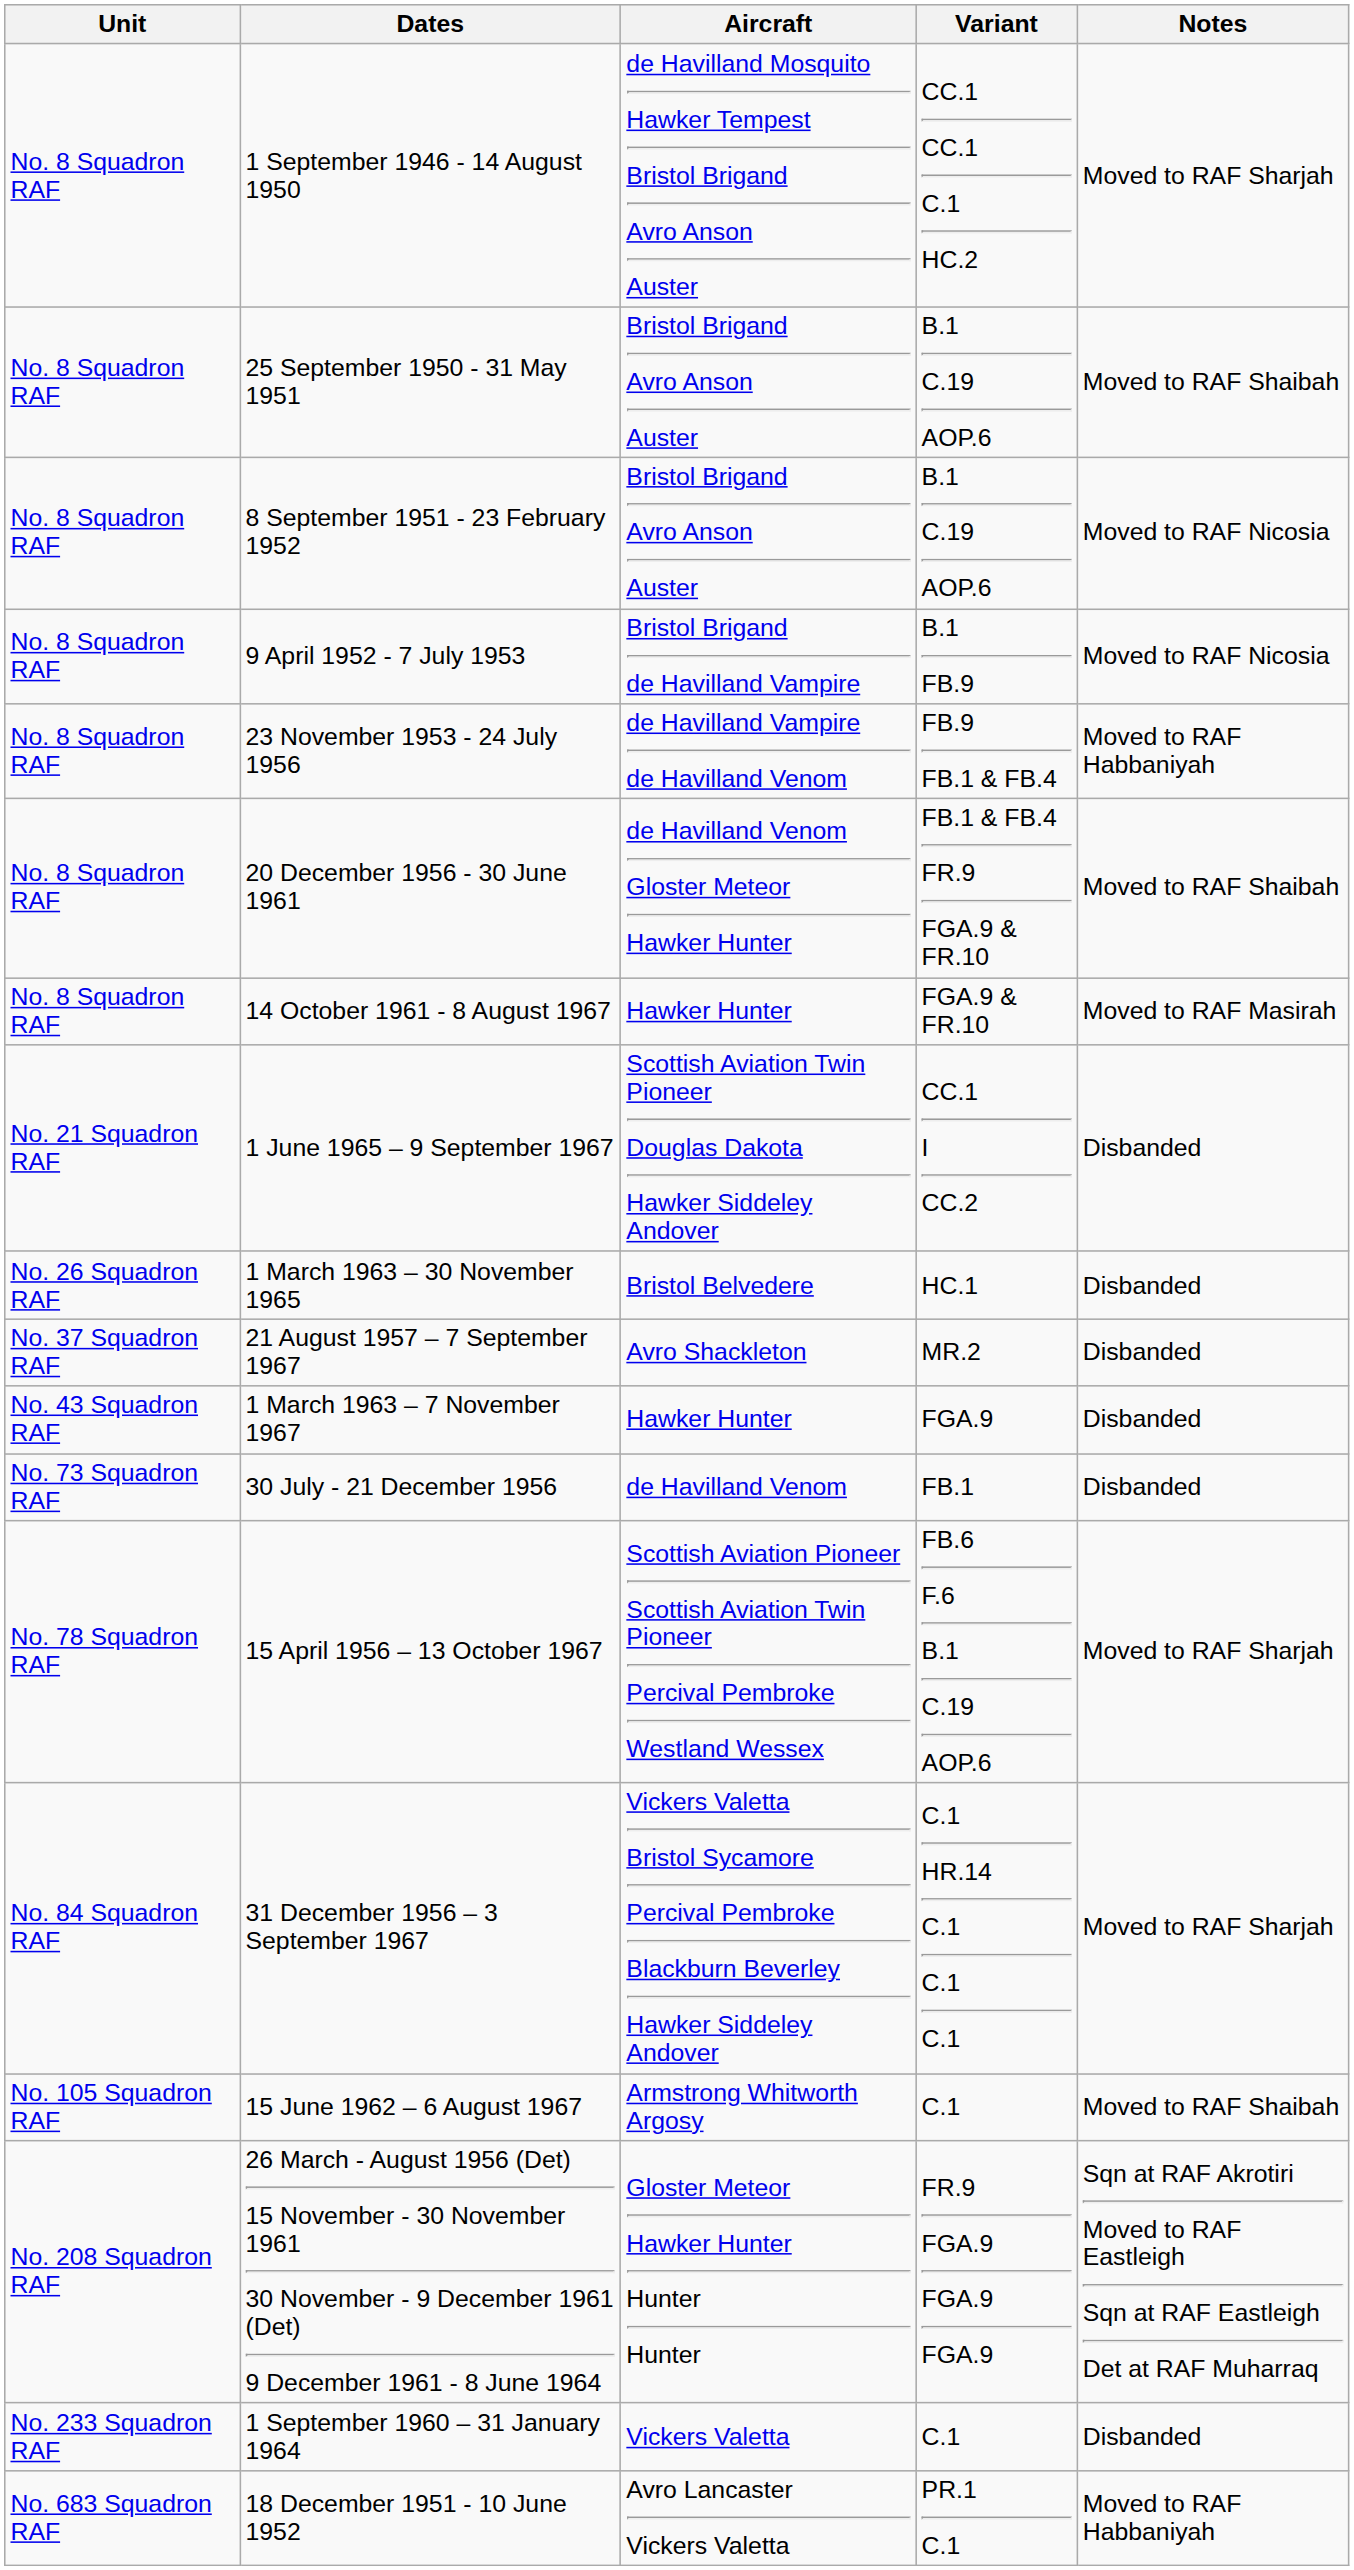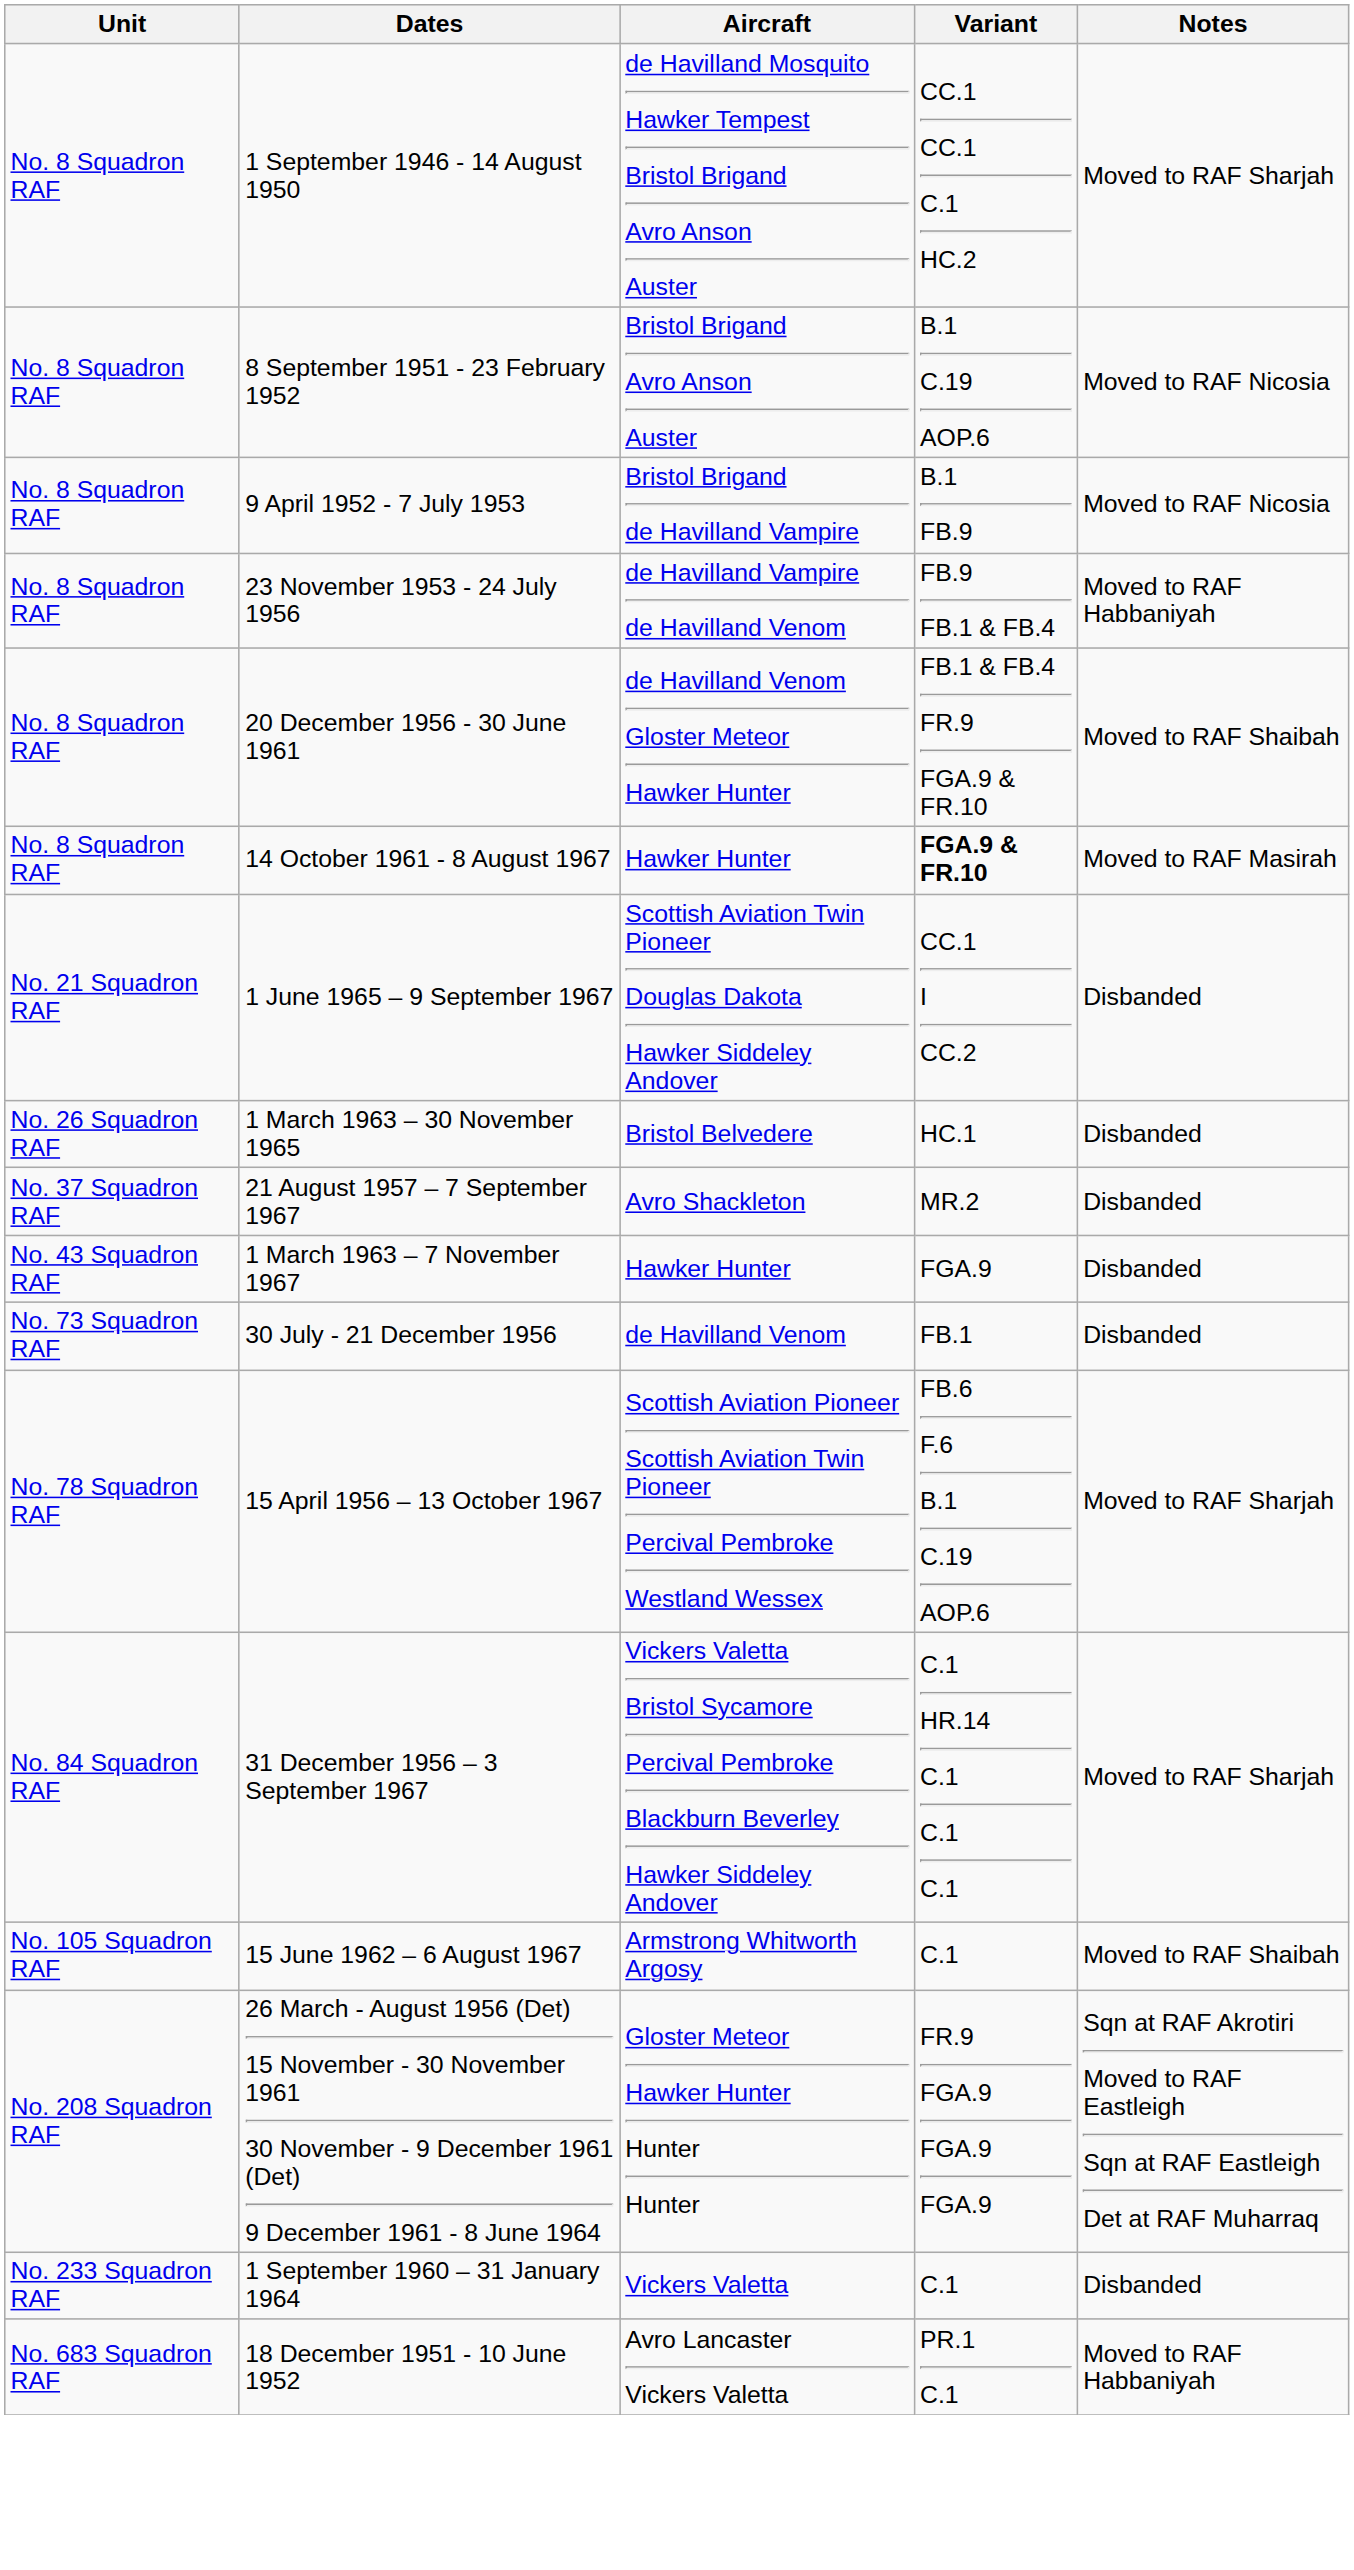 <table class="wikitable">
 <tr>
 <th>Unit</th>
 <th>Dates</th>
 <th>Aircraft</th>
 <th>Variant</th>
 <th>Notes</th>
 </tr>
 <tr>
 <td><a href='#'>No. 8 Squadron RAF</a></td>
 <td>1 September 1946 - 14 August 1950</td>
 <td><a href='#'>de Havilland Mosquito</a><hr><a href='#'>Hawker Tempest</a><hr><a href='#'>Bristol Brigand</a><hr><a href='#'>Avro Anson</a><hr><a href='#'>Auster</a></td>
 <td>CC.1<hr>CC.1<hr>C.1<hr>HC.2</td>
 <td>Moved to RAF Sharjah</td>
-</tr>
-<tr>
-<td><a href='#'>No. 8 Squadron RAF</a></td>
-<td>25 September 1950 - 31 May 1951</td>
-<td><a href='#'>Bristol Brigand</a><hr><a href='#'>Avro Anson</a><hr><a href='#'>Auster</a></td>
-<td>B.1<hr>C.19<hr>AOP.6</td>
-<td>Moved to RAF Shaibah</td>
 </tr>
 <tr>
 <td><a href='#'>No. 8 Squadron RAF</a></td>
 <td>8 September 1951 - 23 February 1952</td>
 <td><a href='#'>Bristol Brigand</a><hr><a href='#'>Avro Anson</a><hr><a href='#'>Auster</a></td>
 <td>B.1<hr>C.19<hr>AOP.6</td>
 <td>Moved to RAF Nicosia</td>
 </tr>
 <tr>
 <td><a href='#'>No. 8 Squadron RAF</a></td>
 <td>9 April 1952 - 7 July 1953</td>
 <td><a href='#'>Bristol Brigand</a><hr><a href='#'>de Havilland Vampire</a></td>
 <td>B.1<hr>FB.9</td>
 <td>Moved to RAF Nicosia</td>
 </tr>
 <tr>
 <td><a href='#'>No. 8 Squadron RAF</a></td>
 <td>23 November 1953 - 24 July 1956</td>
 <td><a href='#'>de Havilland Vampire</a><hr><a href='#'>de Havilland Venom</a></td>
 <td>FB.9<hr>FB.1 & FB.4</td>
 <td>Moved to RAF Habbaniyah</td>
 </tr>
 <tr>
 <td><a href='#'>No. 8 Squadron RAF</a></td>
 <td>20 December 1956 - 30 June 1961</td>
 <td><a href='#'>de Havilland Venom</a><hr><a href='#'>Gloster Meteor</a><hr><a href='#'>Hawker Hunter</a></td>
 <td>FB.1 & FB.4<hr>FR.9<hr>FGA.9 & FR.10</td>
 <td>Moved to RAF Shaibah</td>
 </tr>
 <tr>
 <td><a href='#'>No. 8 Squadron RAF</a></td>
 <td>14 October 1961 - 8 August 1967</td>
 <td><a href='#'>Hawker Hunter</a></td>
-<td>FGA.9 & FR.10</td>
+<td><strong>FGA.9 & FR.10</strong></td>
 <td>Moved to RAF Masirah</td>
 </tr>
 <tr>
 <td><a href='#'>No. 21 Squadron RAF</a></td>
 <td>1 June 1965 – 9 September 1967</td>
 <td><a href='#'>Scottish Aviation Twin Pioneer</a><hr><a href='#'>Douglas Dakota</a><hr><a href='#'>Hawker Siddeley Andover</a></td>
 <td>CC.1<hr>I<hr>CC.2</td>
 <td>Disbanded</td>
 </tr>
 <tr>
 <td><a href='#'>No. 26 Squadron RAF</a></td>
 <td>1 March 1963 – 30 November 1965</td>
 <td><a href='#'>Bristol Belvedere</a></td>
 <td>HC.1</td>
 <td>Disbanded</td>
 </tr>
 <tr>
 <td><a href='#'>No. 37 Squadron RAF</a></td>
 <td>21 August 1957 – 7 September 1967</td>
 <td><a href='#'>Avro Shackleton</a></td>
 <td>MR.2</td>
 <td>Disbanded</td>
 </tr>
 <tr>
 <td><a href='#'>No. 43 Squadron RAF</a></td>
 <td>1 March 1963 – 7 November 1967</td>
 <td><a href='#'>Hawker Hunter</a></td>
 <td>FGA.9</td>
 <td>Disbanded</td>
 </tr>
 <tr>
 <td><a href='#'>No. 73 Squadron RAF</a></td>
 <td>30 July - 21 December 1956</td>
 <td><a href='#'>de Havilland Venom</a></td>
 <td>FB.1</td>
 <td>Disbanded</td>
 </tr>
 <tr>
 <td><a href='#'>No. 78 Squadron RAF</a></td>
 <td>15 April 1956 – 13 October 1967</td>
 <td><a href='#'>Scottish Aviation Pioneer</a><hr><a href='#'>Scottish Aviation Twin Pioneer</a><hr><a href='#'>Percival Pembroke</a><hr><a href='#'>Westland Wessex</a></td>
 <td>FB.6<hr>F.6<hr>B.1<hr>C.19<hr>AOP.6</td>
 <td>Moved to RAF Sharjah</td>
 </tr>
 <tr>
 <td><a href='#'>No. 84 Squadron RAF</a></td>
 <td>31 December 1956 – 3 September 1967</td>
 <td><a href='#'>Vickers Valetta</a><hr><a href='#'>Bristol Sycamore</a><hr><a href='#'>Percival Pembroke</a><hr><a href='#'>Blackburn Beverley</a><hr><a href='#'>Hawker Siddeley Andover</a></td>
 <td>C.1<hr>HR.14<hr>C.1<hr>C.1<hr>C.1</td>
 <td>Moved to RAF Sharjah</td>
 </tr>
 <tr>
 <td><a href='#'>No. 105 Squadron RAF</a></td>
 <td>15 June 1962 – 6 August 1967</td>
 <td><a href='#'>Armstrong Whitworth Argosy</a></td>
 <td>C.1</td>
 <td>Moved to RAF Shaibah</td>
 </tr>
 <tr>
 <td><a href='#'>No. 208 Squadron RAF</a></td>
 <td>26 March - August 1956 (Det)<hr>15 November - 30 November 1961<hr>30 November - 9 December 1961 (Det)<hr>9 December 1961 - 8 June 1964</td>
 <td><a href='#'>Gloster Meteor</a><hr><a href='#'>Hawker Hunter</a><hr>Hunter<hr>Hunter</td>
 <td>FR.9<hr>FGA.9<hr>FGA.9<hr>FGA.9</td>
 <td>Sqn at RAF Akrotiri<hr>Moved to RAF Eastleigh<hr>Sqn at RAF Eastleigh<hr>Det at RAF Muharraq</td>
 </tr>
 <tr>
 <td><a href='#'>No. 233 Squadron RAF</a></td>
 <td>1 September 1960 – 31 January 1964</td>
 <td><a href='#'>Vickers Valetta</a></td>
 <td>C.1</td>
 <td>Disbanded</td>
 </tr>
 <tr>
 <td><a href='#'>No. 683 Squadron RAF</a></td>
 <td>18 December 1951 - 10 June 1952</td>
 <td>Avro Lancaster<hr>Vickers Valetta</td>
 <td>PR.1<hr>C.1</td>
 <td>Moved to RAF Habbaniyah</td>
 </tr>
 </table>
